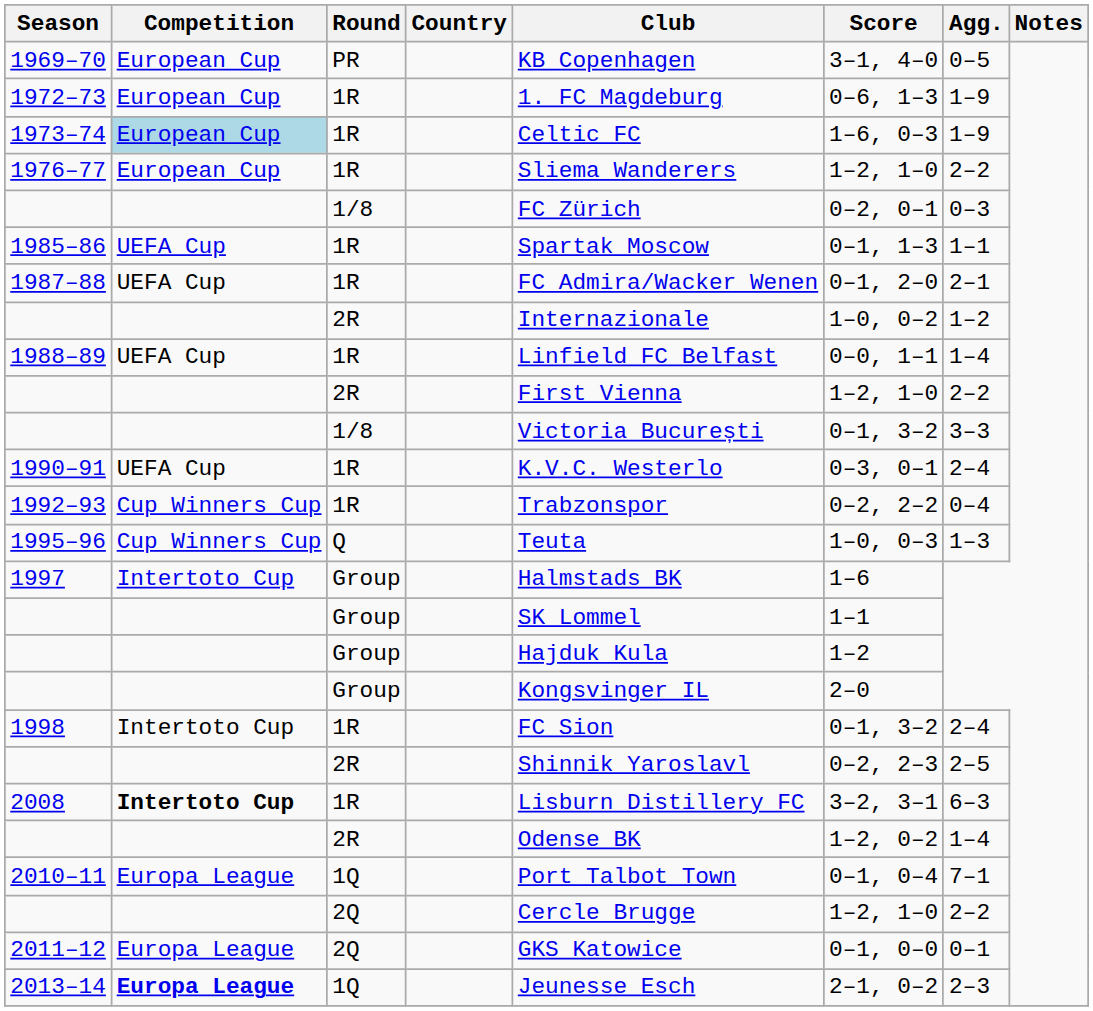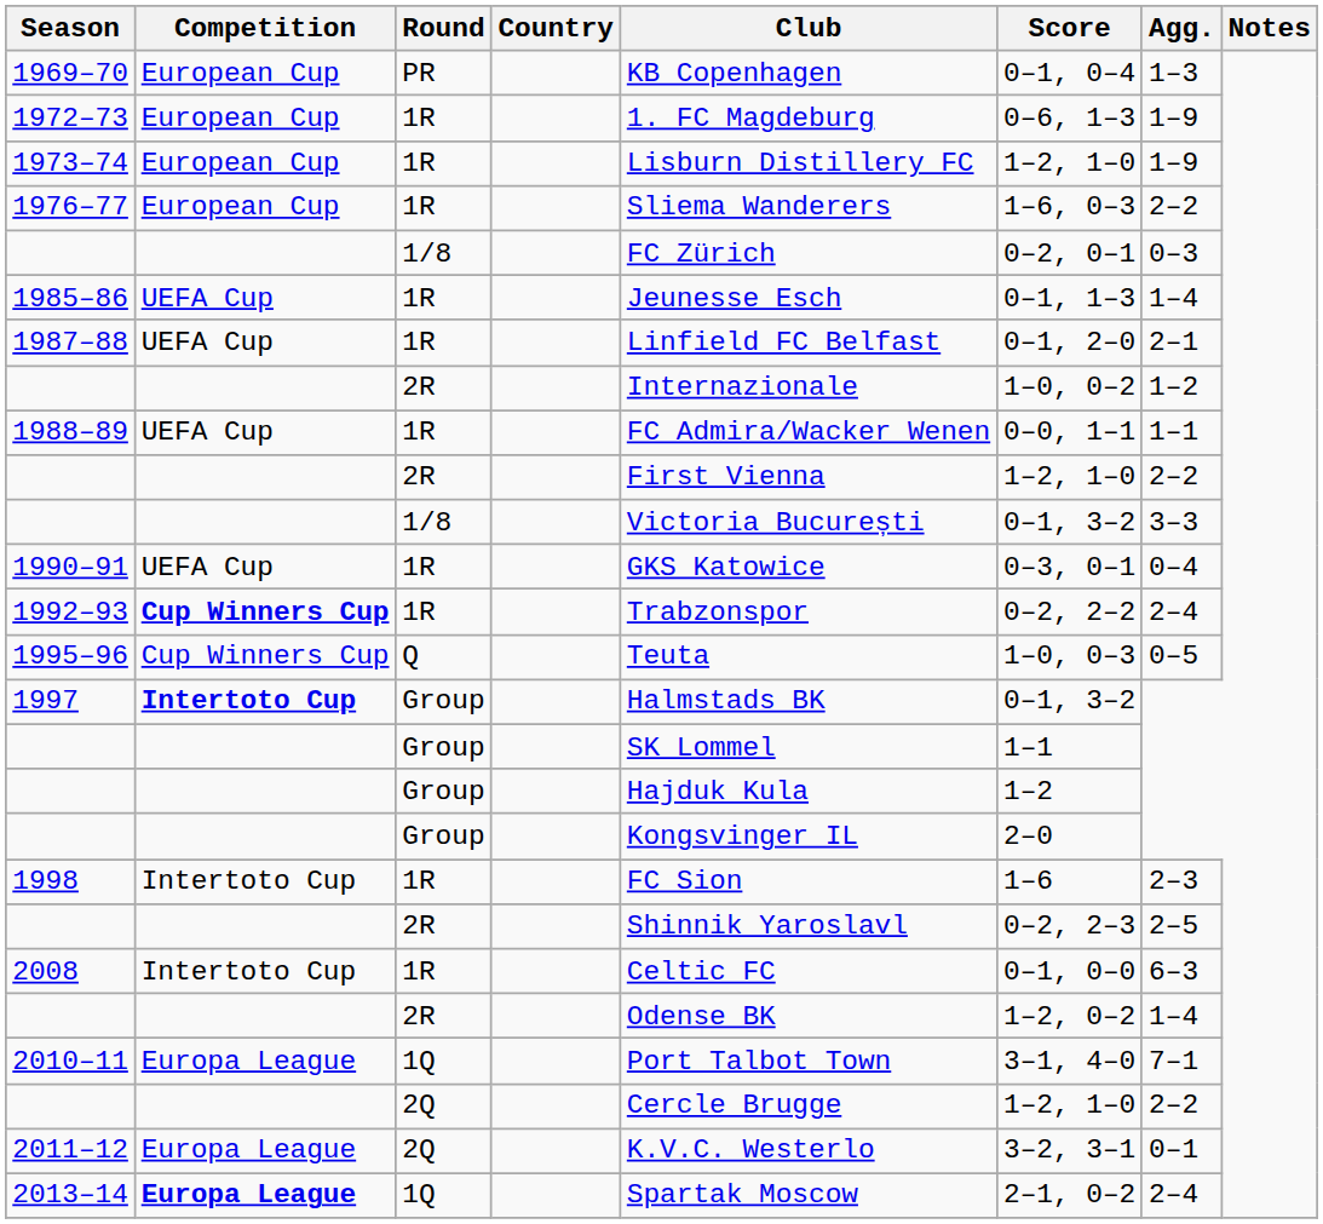 <table class="wikitable">
 <tr>
 <th>Season</th>
 <th>Competition</th>
 <th>Round</th>
 <th>Country</th>
 <th>Club</th>
 <th>Score</th>
 <th>Agg.</th>
 <th>Notes</th>
 </tr>
 <tr>
 <td><a href='#'>1969–70</a></td>
 <td><a href='#'>European Cup</a></td>
 <td>PR</td>
 <td></td>
 <td><a href='#'>KB Copenhagen</a></td>
-<td>3–1, 4–0</td>
-<td>0–5</td>
+<td>0–1, 0–4</td>
+<td>1–3</td>
 </tr>
 <tr>
 <td><a href='#'>1972–73</a></td>
 <td><a href='#'>European Cup</a></td>
 <td>1R</td>
 <td></td>
 <td><a href='#'>1. FC Magdeburg</a></td>
 <td>0–6, 1–3</td>
 <td>1–9</td>
 </tr>
 <tr>
 <td><a href='#'>1973–74</a></td>
-<td style="background: lightblue;"><a href='#'>European Cup</a></td>
+<td><a href='#'>European Cup</a></td>
 <td>1R</td>
 <td></td>
-<td><a href='#'>Celtic FC</a></td>
-<td>1–6, 0–3</td>
+<td><a href='#'>Lisburn Distillery FC</a></td>
+<td>1–2, 1–0</td>
 <td>1–9</td>
 </tr>
 <tr>
 <td><a href='#'>1976–77</a></td>
 <td><a href='#'>European Cup</a></td>
 <td>1R</td>
 <td></td>
 <td><a href='#'>Sliema Wanderers</a></td>
-<td>1–2, 1–0</td>
+<td>1–6, 0–3</td>
 <td>2–2</td>
 </tr>
 <tr>
 <td></td>
 <td></td>
 <td>1/8</td>
 <td></td>
 <td><a href='#'>FC Zürich</a></td>
 <td>0–2, 0–1</td>
 <td>0–3</td>
 </tr>
 <tr>
 <td><a href='#'>1985–86</a></td>
 <td><a href='#'>UEFA Cup</a></td>
 <td>1R</td>
 <td></td>
-<td><a href='#'>Spartak Moscow</a></td>
+<td><a href='#'>Jeunesse Esch</a></td>
 <td>0–1, 1–3</td>
-<td>1–1</td>
+<td>1–4</td>
 </tr>
 <tr>
 <td><a href='#'>1987–88</a></td>
 <td>UEFA Cup</td>
 <td>1R</td>
 <td></td>
-<td><a href='#'>FC Admira/Wacker Wenen</a></td>
+<td><a href='#'>Linfield FC Belfast</a></td>
 <td>0–1, 2–0</td>
 <td>2–1</td>
 </tr>
 <tr>
 <td></td>
 <td></td>
 <td>2R</td>
 <td></td>
 <td><a href='#'>Internazionale</a></td>
 <td>1–0, 0–2</td>
 <td>1–2</td>
 </tr>
 <tr>
 <td><a href='#'>1988–89</a></td>
 <td>UEFA Cup</td>
 <td>1R</td>
 <td></td>
-<td><a href='#'>Linfield FC Belfast</a></td>
+<td><a href='#'>FC Admira/Wacker Wenen</a></td>
 <td>0–0, 1–1</td>
-<td>1–4</td>
+<td>1–1</td>
 </tr>
 <tr>
 <td></td>
 <td></td>
 <td>2R</td>
 <td></td>
 <td><a href='#'>First Vienna</a></td>
 <td>1–2, 1–0</td>
 <td>2–2</td>
 </tr>
 <tr>
 <td></td>
 <td></td>
 <td>1/8</td>
 <td></td>
 <td><a href='#'>Victoria București</a></td>
 <td>0–1, 3–2</td>
 <td>3–3</td>
 </tr>
 <tr>
 <td><a href='#'>1990–91</a></td>
 <td>UEFA Cup</td>
 <td>1R</td>
 <td></td>
-<td><a href='#'>K.V.C. Westerlo</a></td>
+<td><a href='#'>GKS Katowice</a></td>
 <td>0–3, 0–1</td>
-<td>2–4</td>
+<td>0–4</td>
 </tr>
 <tr>
 <td><a href='#'>1992–93</a></td>
-<td><a href='#'>Cup Winners Cup</a></td>
+<td><strong><a href='#'>Cup Winners Cup</a></strong></td>
 <td>1R</td>
 <td></td>
 <td><a href='#'>Trabzonspor</a></td>
 <td>0–2, 2–2</td>
-<td>0–4</td>
+<td>2–4</td>
 </tr>
 <tr>
 <td><a href='#'>1995–96</a></td>
 <td><a href='#'>Cup Winners Cup</a></td>
 <td>Q</td>
 <td></td>
 <td><a href='#'>Teuta</a></td>
 <td>1–0, 0–3</td>
-<td>1–3</td>
+<td>0–5</td>
 </tr>
 <tr>
 <td><a href='#'>1997</a></td>
-<td><a href='#'>Intertoto Cup</a></td>
+<td><strong><a href='#'>Intertoto Cup</a></strong></td>
 <td>Group</td>
 <td></td>
 <td><a href='#'>Halmstads BK</a></td>
-<td>1–6</td>
+<td>0–1, 3–2</td>
 </tr>
 <tr>
 <td></td>
 <td></td>
 <td>Group</td>
 <td></td>
 <td><a href='#'>SK Lommel</a></td>
 <td>1–1</td>
 </tr>
 <tr>
 <td></td>
 <td></td>
 <td>Group</td>
 <td></td>
 <td><a href='#'>Hajduk Kula</a></td>
 <td>1–2</td>
 </tr>
 <tr>
 <td></td>
 <td></td>
 <td>Group</td>
 <td></td>
 <td><a href='#'>Kongsvinger IL</a></td>
 <td>2–0</td>
 </tr>
 <tr>
 <td><a href='#'>1998</a></td>
 <td>Intertoto Cup</td>
 <td>1R</td>
 <td></td>
 <td><a href='#'>FC Sion</a></td>
-<td>0–1, 3–2</td>
-<td>2–4</td>
+<td>1–6</td>
+<td>2–3</td>
 </tr>
 <tr>
 <td></td>
 <td></td>
 <td>2R</td>
 <td></td>
 <td><a href='#'>Shinnik Yaroslavl</a></td>
 <td>0–2, 2–3</td>
 <td>2–5</td>
 </tr>
 <tr>
 <td><a href='#'>2008</a></td>
-<td><strong>Intertoto Cup</strong></td>
+<td>Intertoto Cup</td>
 <td>1R</td>
 <td></td>
-<td><a href='#'>Lisburn Distillery FC</a></td>
-<td>3–2, 3–1</td>
+<td><a href='#'>Celtic FC</a></td>
+<td>0–1, 0–0</td>
 <td>6–3</td>
 </tr>
 <tr>
 <td></td>
 <td></td>
 <td>2R</td>
 <td></td>
 <td><a href='#'>Odense BK</a></td>
 <td>1–2, 0–2</td>
 <td>1–4</td>
 </tr>
 <tr>
 <td><a href='#'>2010–11</a></td>
 <td><a href='#'>Europa League</a></td>
 <td>1Q</td>
 <td></td>
 <td><a href='#'>Port Talbot Town</a></td>
-<td>0–1, 0–4</td>
+<td>3–1, 4–0</td>
 <td>7–1</td>
 </tr>
 <tr>
 <td></td>
 <td></td>
 <td>2Q</td>
 <td></td>
 <td><a href='#'>Cercle Brugge</a></td>
 <td>1–2, 1–0</td>
 <td>2–2</td>
 </tr>
 <tr>
 <td><a href='#'>2011–12</a></td>
 <td><a href='#'>Europa League</a></td>
 <td>2Q</td>
 <td></td>
-<td><a href='#'>GKS Katowice</a></td>
-<td>0–1, 0–0</td>
+<td><a href='#'>K.V.C. Westerlo</a></td>
+<td>3–2, 3–1</td>
 <td>0–1</td>
 </tr>
 <tr>
 <td><a href='#'>2013–14</a></td>
 <td><strong><a href='#'>Europa League</a></strong></td>
 <td>1Q</td>
 <td></td>
-<td><a href='#'>Jeunesse Esch</a></td>
+<td><a href='#'>Spartak Moscow</a></td>
 <td>2–1, 0–2</td>
-<td>2–3</td>
+<td>2–4</td>
 </tr>
 </table>
